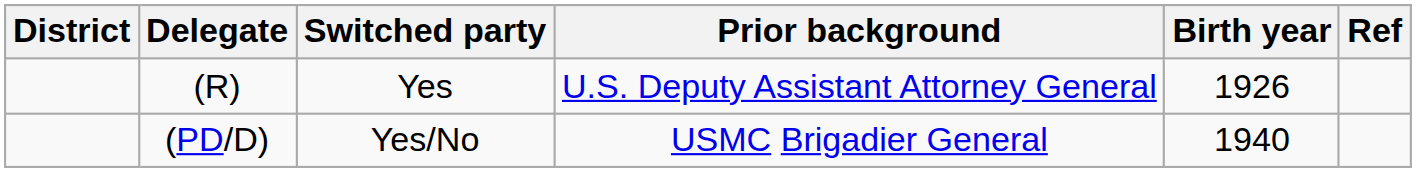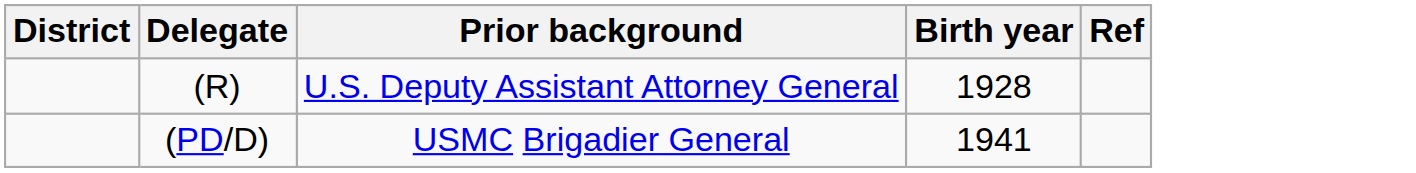 <table class="sortable wikitable" style="text-align:center">
 <tr>
 <th>District</th>
 <th>Delegate</th>
-<th>Switched party</th>
 <th>Prior background</th>
 <th>Birth year</th>
 <th>Ref</th>
 </tr>
 <tr>
 <td></td>
 <td> (R)</td>
-<td>Yes</td>
 <td><a href='#'>U.S. Deputy Assistant Attorney General</a></td>
-<td>1926</td>
+<td>1928</td>
 <td></td>
 </tr>
 <tr>
 <td></td>
 <td> (<a href='#'>PD</a>/D)</td>
-<td>Yes/No</td>
 <td><a href='#'>USMC</a> <a href='#'>Brigadier General</a></td>
-<td>1940</td>
+<td>1941</td>
 <td></td>
 </tr>
 </table>
